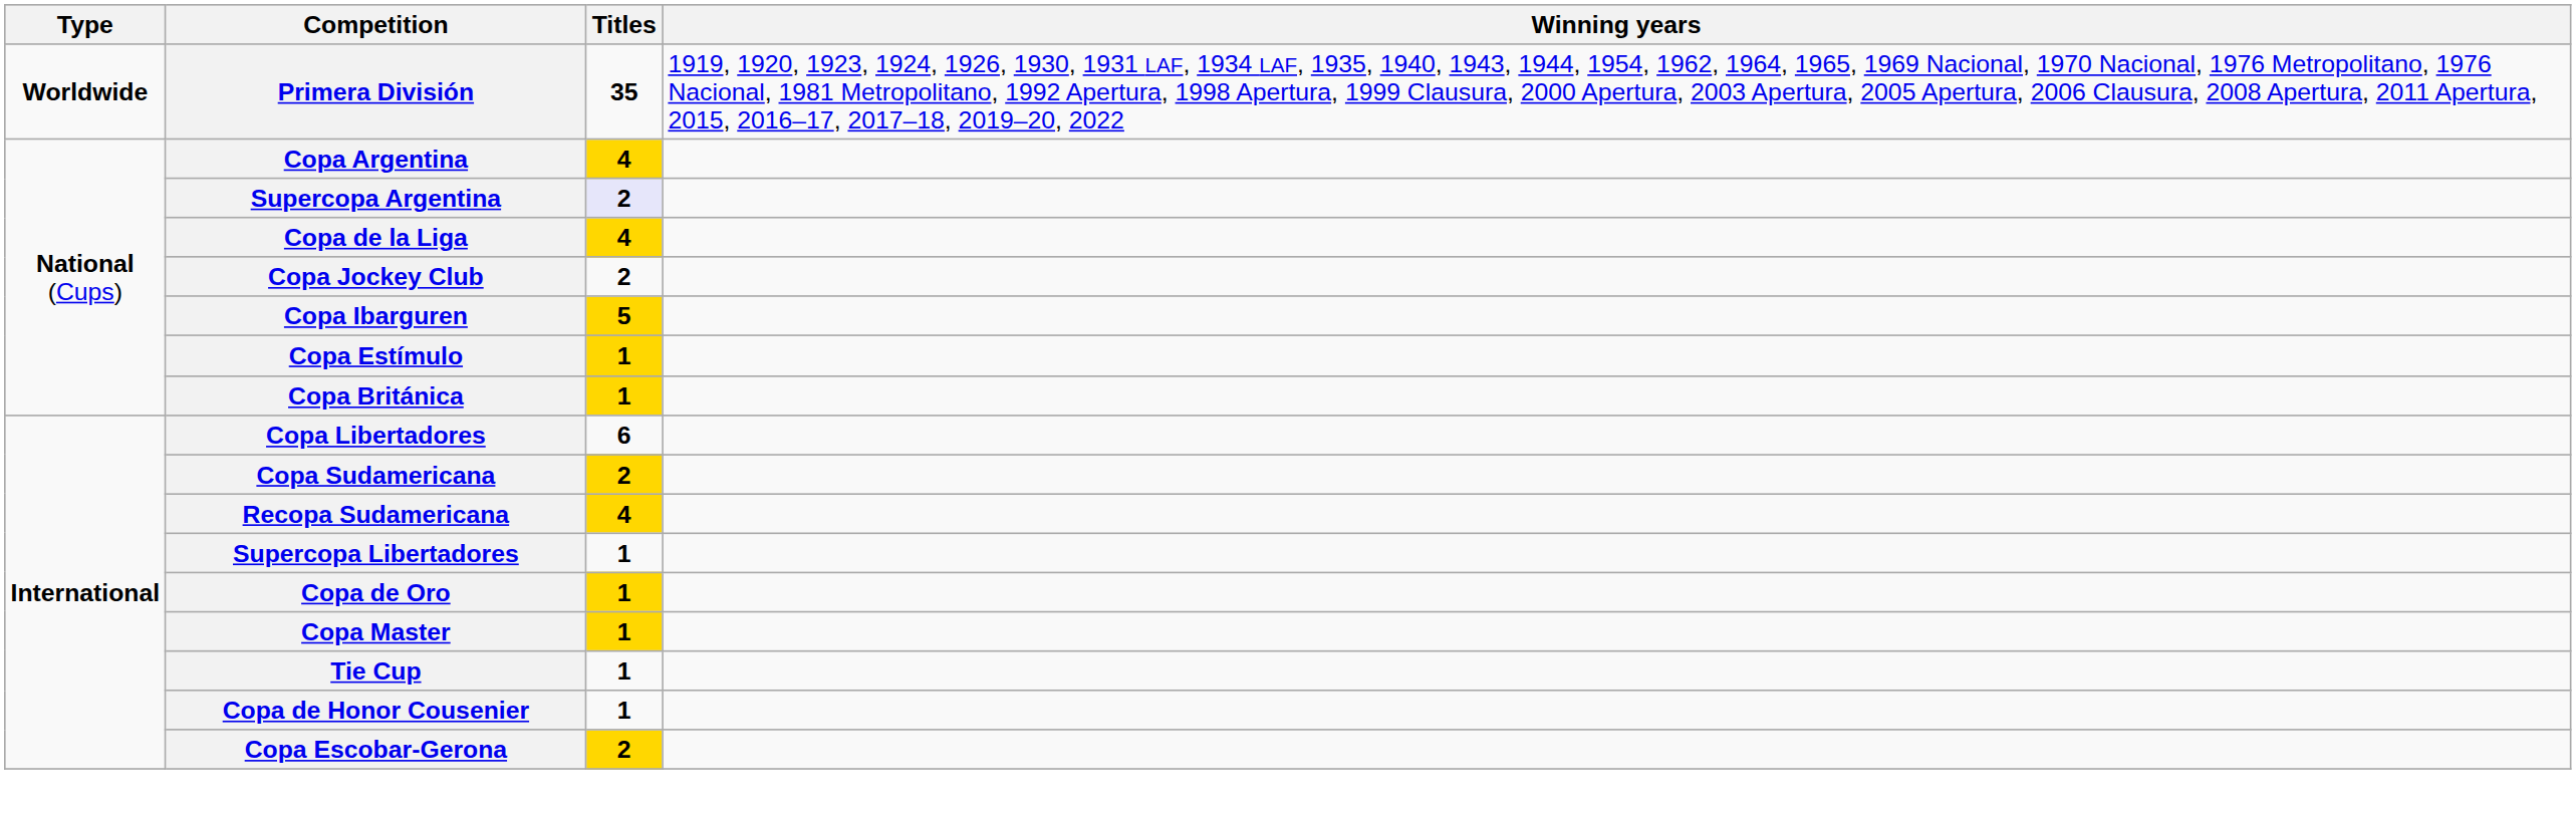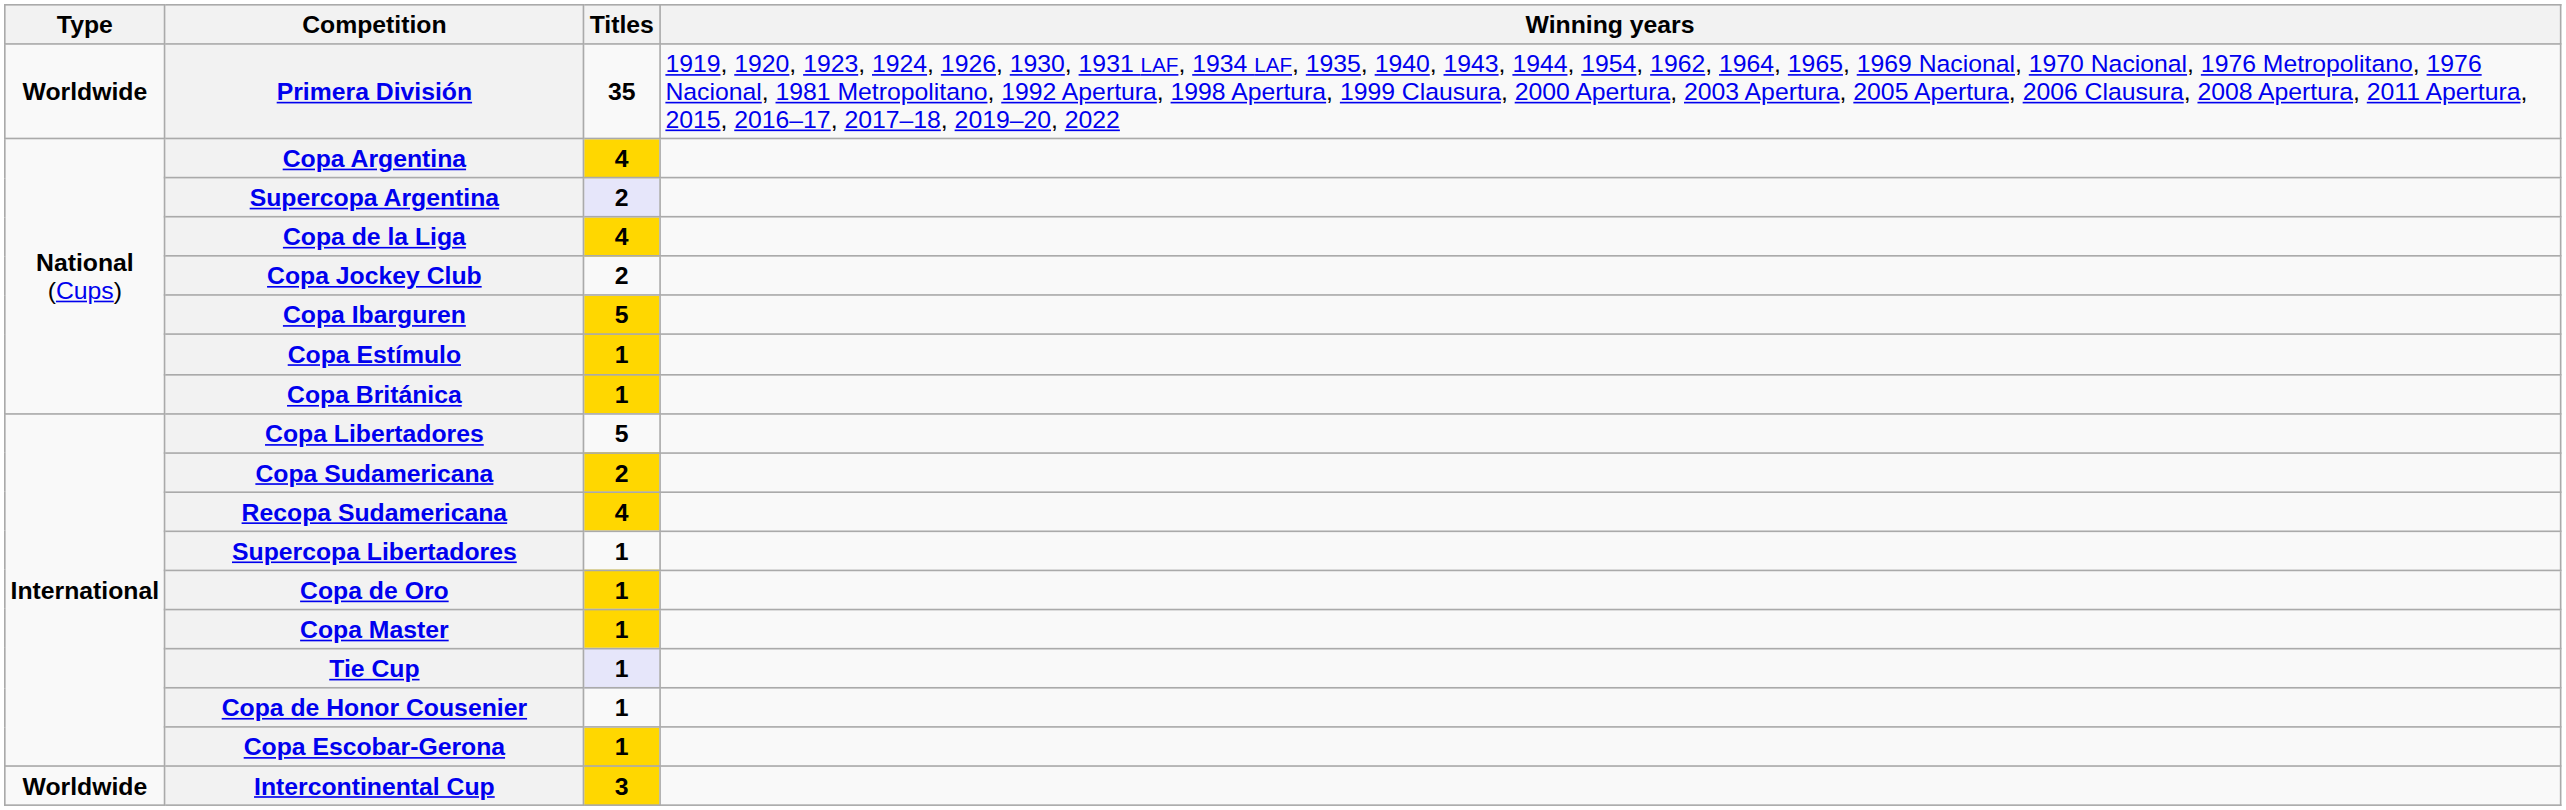 <table class="wikitable plainrowheaders" style="font-size:95%; text-align:center;">
 <tr>
 <th>Type</th>
 <th width=250px>Competition</th>
 <th>Titles</th>
 <th>Winning years</th>
 </tr>
 <tr>
 <td rowspan="1"><strong>Worldwide</strong></td>
 <th scope=col><a href='#'>Primera División</a></th>
 <td><strong>35</strong></td>
 <td align="left"><a href='#'>1919</a>, <a href='#'>1920</a>, <a href='#'>1923</a>, <a href='#'>1924</a>, <a href='#'>1926</a>, <a href='#'>1930</a>, <a href='#'>1931 <small>LAF</small></a>, <a href='#'>1934 <small>LAF</small></a>, <a href='#'>1935</a>, <a href='#'>1940</a>, <a href='#'>1943</a>, <a href='#'>1944</a>, <a href='#'>1954</a>, <a href='#'>1962</a>, <a href='#'>1964</a>, <a href='#'>1965</a>, <a href='#'>1969 Nacional</a>, <a href='#'>1970 Nacional</a>, <a href='#'>1976 Metropolitano</a>, <a href='#'>1976 Nacional</a>, <a href='#'>1981 Metropolitano</a>, <a href='#'>1992 Apertura</a>, <a href='#'>1998 Apertura</a>, <a href='#'>1999 Clausura</a>, <a href='#'>2000 Apertura</a>, <a href='#'>2003 Apertura</a>, <a href='#'>2005 Apertura</a>, <a href='#'>2006 Clausura</a>, <a href='#'>2008 Apertura</a>, <a href='#'>2011 Apertura</a>, <a href='#'>2015</a>, <a href='#'>2016–17</a>, <a href='#'>2017–18</a>, <a href='#'>2019–20</a>, <a href='#'>2022</a></td>
 </tr>
 <tr>
 <td rowspan=7><strong>National</strong><br>(<a href='#'>Cups</a>)</td>
 <th scope=col><a href='#'>Copa Argentina</a></th>
 <td bgcolor="gold"><strong>4</strong></td>
 <td></td>
 </tr>
 <tr>
 <th scope=col><a href='#'>Supercopa Argentina</a></th>
 <td style="background: lavender;"><strong>2</strong></td>
 <td></td>
 </tr>
 <tr>
 <th scope=col><a href='#'>Copa de la Liga</a></th>
 <td bgcolor="gold"><strong>4</strong></td>
 <td></td>
 </tr>
 <tr>
 <th scope=col><a href='#'>Copa Jockey Club</a></th>
 <td><strong>2</strong></td>
 <td></td>
 </tr>
 <tr>
 <th scope=col><a href='#'>Copa Ibarguren</a></th>
 <td bgcolor="gold"><strong>5</strong></td>
 <td></td>
 </tr>
 <tr>
 <th scope=col><a href='#'>Copa Estímulo</a></th>
 <td bgcolor="gold"><strong>1</strong></td>
 <td></td>
 </tr>
 <tr>
 <th scope=col><a href='#'>Copa Británica</a></th>
 <td bgcolor="gold"><strong>1</strong></td>
 <td></td>
 </tr>
 <tr>
 <td rowspan="9"><strong>International</strong></td>
 <th scope=col><a href='#'>Copa Libertadores</a></th>
-<td><strong>6</strong></td>
+<td><strong>5</strong></td>
 <td></td>
 </tr>
 <tr>
 <th scope=col><a href='#'>Copa Sudamericana</a></th>
 <td bgcolor="gold"><strong>2</strong></td>
 <td></td>
 </tr>
 <tr>
 <th scope=col><a href='#'>Recopa Sudamericana</a></th>
 <td bgcolor="gold"><strong>4</strong></td>
 <td></td>
 </tr>
 <tr>
 <th scope=col><a href='#'>Supercopa Libertadores</a></th>
 <td><strong>1</strong></td>
 <td></td>
 </tr>
 <tr>
 <th scope=col><a href='#'>Copa de Oro</a></th>
 <td bgcolor="gold"><strong>1</strong></td>
 <td></td>
 </tr>
 <tr>
 <th scope=col><a href='#'>Copa Master</a></th>
 <td bgcolor="gold"><strong>1</strong></td>
 <td></td>
 </tr>
 <tr>
 <th scope=col><a href='#'>Tie Cup</a></th>
-<td><strong>1</strong></td>
+<td style="background: lavender;"><strong>1</strong></td>
 <td></td>
 </tr>
 <tr>
 <th scope=col><a href='#'>Copa de Honor Cousenier</a></th>
 <td><strong>1</strong></td>
 <td></td>
 </tr>
 <tr>
 <th scope=col><a href='#'>Copa Escobar-Gerona</a></th>
-<td bgcolor="gold"><strong>2</strong></td>
+<td bgcolor="gold"><strong>1</strong></td>
+<td></td>
+</tr>
+<tr>
+<td rowspan="1"><strong>Worldwide</strong></td>
+<th scope=col><a href='#'>Intercontinental Cup</a></th>
+<td bgcolor="gold"><strong>3</strong></td>
 <td></td>
 </tr>
 </table>
